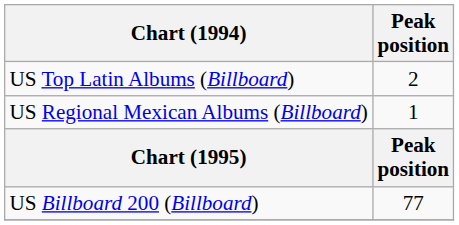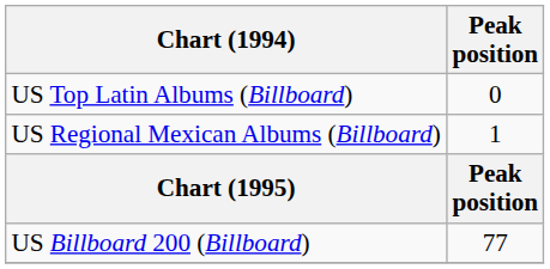 <table class="wikitable">
 <tr>
 <th>Chart (1994)</th>
 <th>Peak<br>position</th>
 </tr>
 <tr>
 <td align="left">US <a href='#'>Top Latin Albums</a> (<em><a href='#'>Billboard</a></em>)</td>
-<td align="center">2</td>
+<td align="center">0</td>
 </tr>
 <tr>
 <td align="left">US <a href='#'>Regional Mexican Albums</a> (<em><a href='#'>Billboard</a></em>)</td>
 <td align="center">1</td>
 </tr>
 <tr>
 <th>Chart (1995)</th>
 <th>Peak<br>position</th>
 </tr>
 <tr>
 <td align="left">US <a href='#'><em>Billboard</em> 200</a> (<em><a href='#'>Billboard</a></em>)</td>
 <td align="center">77</td>
 </tr>
 <tr>
 </tr>
 </table>
